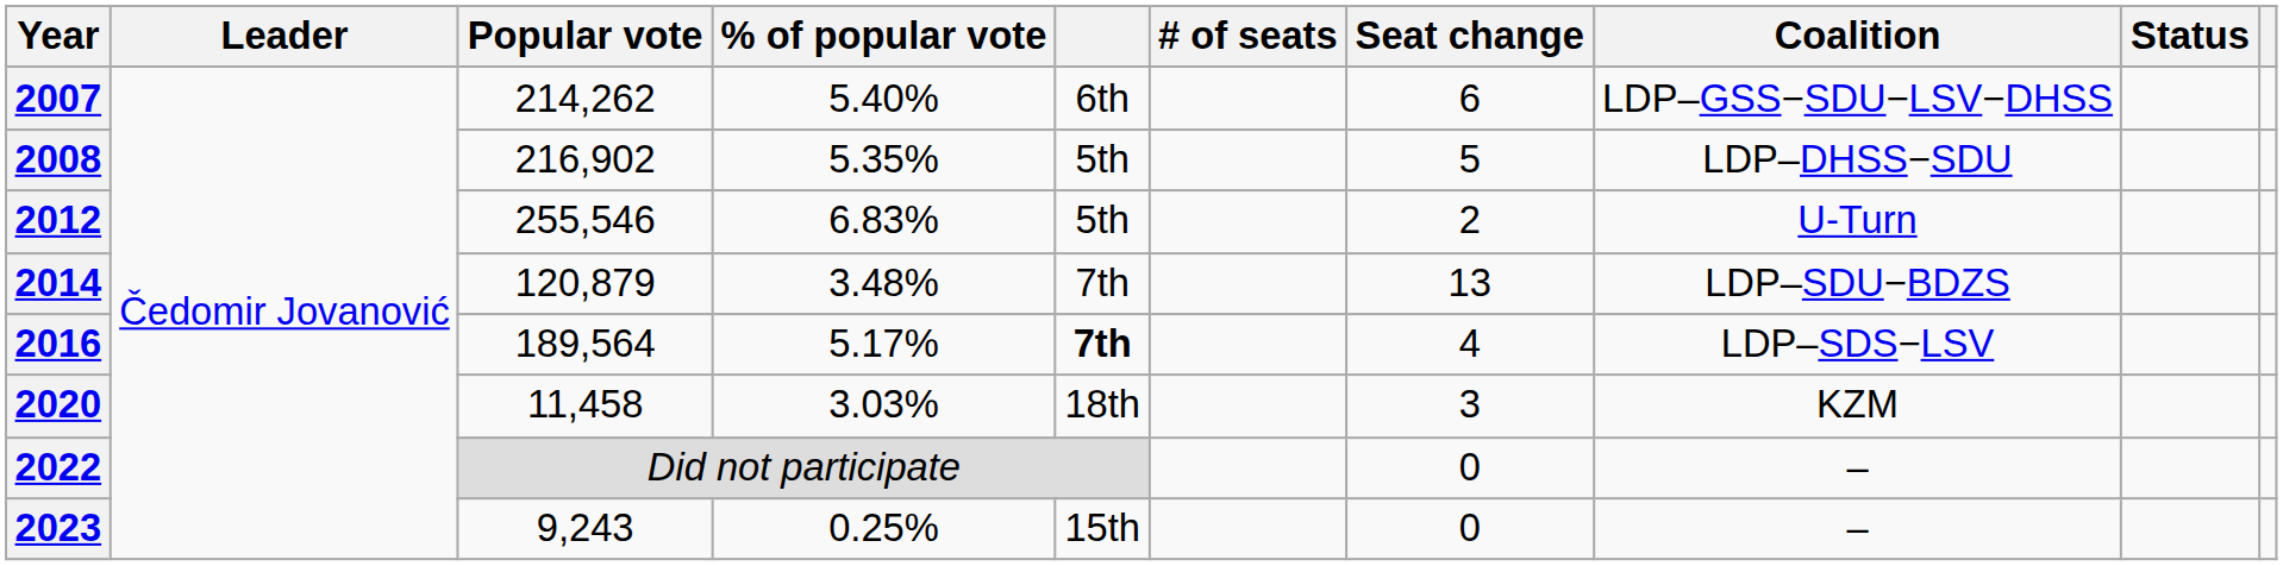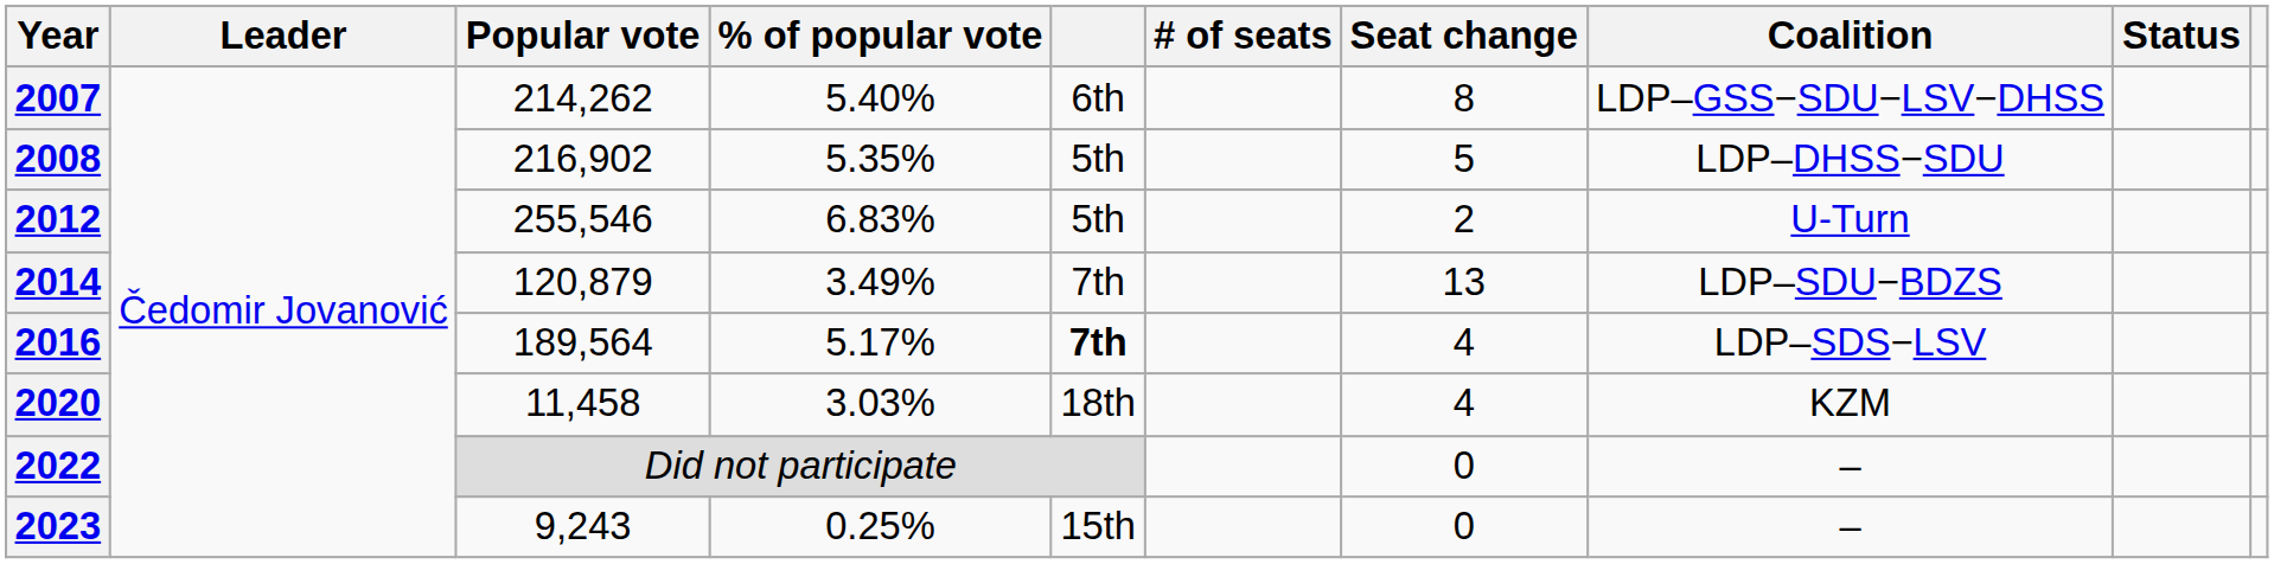 <table class="wikitable" style="text-align:center">
 <tr>
 <th>Year</th>
 <th>Leader</th>
 <th>Popular vote</th>
 <th>% of popular vote</th>
 <th></th>
 <th># of seats</th>
 <th>Seat change</th>
 <th>Coalition</th>
 <th>Status</th>
 <th></th>
 </tr>
 <tr>
 <th><a href='#'>2007</a></th>
 <td rowspan="9"><a href='#'>Čedomir Jovanović</a></td>
 <td>214,262</td>
 <td>5.40%</td>
 <td> 6th</td>
 <td></td>
-<td> 6</td>
+<td> 8</td>
 <td>LDP–<a href='#'>GSS</a>−<a href='#'>SDU</a>−<a href='#'>LSV</a>−<a href='#'>DHSS</a></td>
 <td></td>
 <td></td>
 </tr>
 <tr>
 <th><a href='#'>2008</a></th>
 <td>216,902</td>
 <td>5.35%</td>
 <td> 5th</td>
 <td></td>
 <td> 5</td>
 <td>LDP–<a href='#'>DHSS</a>−<a href='#'>SDU</a></td>
 <td></td>
 <td></td>
 </tr>
 <tr>
 <th><a href='#'>2012</a></th>
 <td>255,546</td>
 <td>6.83%</td>
 <td> 5th</td>
 <td></td>
 <td> 2</td>
 <td><a href='#'>U-Turn</a></td>
 <td></td>
 <td></td>
 </tr>
 <tr>
 <th><a href='#'>2014</a></th>
 <td>120,879</td>
-<td>3.48%</td>
+<td>3.49%</td>
 <td> 7th</td>
 <td></td>
 <td> 13</td>
 <td>LDP–<a href='#'>SDU</a>−<a href='#'>BDZS</a></td>
 <td></td>
 <td></td>
 </tr>
 <tr>
 <th><a href='#'>2016</a></th>
 <td>189,564</td>
 <td>5.17%</td>
 <td><strong> 7th</strong></td>
 <td></td>
 <td> 4</td>
 <td>LDP–<a href='#'>SDS</a>−<a href='#'>LSV</a></td>
 <td></td>
 <td></td>
 </tr>
 <tr>
 <th><a href='#'>2020</a></th>
 <td>11,458</td>
 <td>3.03%</td>
 <td> 18th</td>
 <td></td>
-<td> 3</td>
+<td> 4</td>
 <td>KZM</td>
 <td></td>
 <td></td>
 </tr>
 <tr>
 <th><a href='#'>2022</a></th>
 <td colspan="3" style="background:#ddd"><em>Did not participate</em></td>
 <td></td>
 <td> 0</td>
 <td>–</td>
 <td></td>
 <td></td>
 </tr>
 <tr>
 <th><a href='#'>2023</a></th>
 <td>9,243</td>
 <td>0.25%</td>
 <td> 15th</td>
 <td></td>
 <td> 0</td>
 <td>–</td>
 <td></td>
 <td></td>
 </tr>
 </table>
